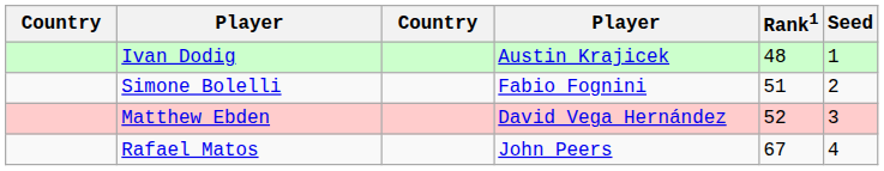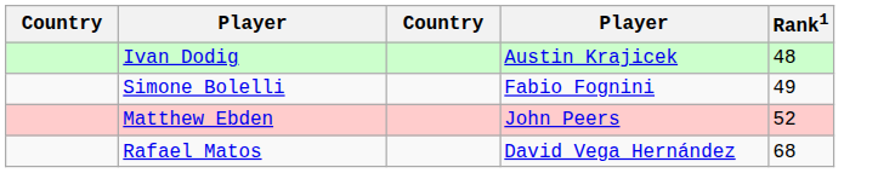 <table class="sortable wikitable">
 <tr>
 <th width="70">Country</th>
 <th width="175">Player</th>
 <th width="70">Country</th>
 <th width="175">Player</th>
 <th>Rank<sup>1</sup></th>
-<th>Seed</th>
 </tr>
 <tr bgcolor=#cfc>
 <td></td>
 <td><a href='#'>Ivan Dodig</a></td>
 <td></td>
 <td><a href='#'>Austin Krajicek</a></td>
 <td>48</td>
-<td>1</td>
 </tr>
 <tr>
 <td></td>
 <td><a href='#'>Simone Bolelli</a></td>
 <td></td>
 <td><a href='#'>Fabio Fognini</a></td>
-<td>51</td>
-<td>2</td>
+<td>49</td>
 </tr>
 <tr bgcolor=#fcc>
 <td></td>
 <td><a href='#'>Matthew Ebden</a></td>
 <td></td>
-<td><a href='#'>David Vega Hernández</a></td>
+<td><a href='#'>John Peers</a></td>
 <td>52</td>
-<td>3</td>
 </tr>
 <tr>
 <td></td>
 <td><a href='#'>Rafael Matos</a></td>
 <td></td>
-<td><a href='#'>John Peers</a></td>
-<td>67</td>
-<td>4</td>
+<td><a href='#'>David Vega Hernández</a></td>
+<td>68</td>
 </tr>
 </table>
